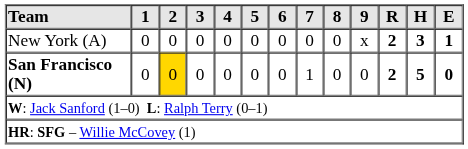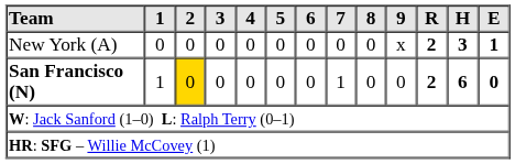 <table border=1 cellspacing=0 width=425 style="margin-left:3em;">
 <tr style="text-align:center; background-color:#e6e6e6;">
 <th align=left width=125>Team</th>
 <th width=25>1</th>
 <th width=25>2</th>
 <th width=25>3</th>
 <th width=25>4</th>
 <th width=25>5</th>
 <th width=25>6</th>
 <th width=25>7</th>
 <th width=25>8</th>
 <th width=25>9</th>
 <th width=25>R</th>
 <th width=25>H</th>
 <th width=25>E</th>
 </tr>
 <tr style="text-align:center;">
 <td align=left>New York (A)</td>
 <td>0</td>
 <td>0</td>
 <td>0</td>
 <td>0</td>
 <td>0</td>
 <td>0</td>
 <td>0</td>
 <td>0</td>
 <td>x</td>
 <td><strong>2</strong></td>
 <td><strong>3</strong></td>
 <td><strong>1</strong></td>
 </tr>
 <tr style="text-align:center;">
 <td align=left><strong>San Francisco (N)</strong></td>
-<td>0</td>
+<td>1</td>
 <td style="background: gold;">0</td>
 <td>0</td>
 <td>0</td>
 <td>0</td>
 <td>0</td>
 <td>1</td>
 <td>0</td>
 <td>0</td>
 <td><strong>2</strong></td>
-<td><strong>5</strong></td>
+<td><strong>6</strong></td>
 <td><strong>0</strong></td>
 </tr>
 <tr style="text-align:left;">
 <td colspan=13><small><strong>W</strong>: <a href='#'>Jack Sanford</a> (1–0)  <strong>L</strong>: <a href='#'>Ralph Terry</a> (0–1)</small></td>
 </tr>
 <tr style="text-align:left;">
 <td colspan=13><small><strong>HR</strong>: <strong>SFG</strong> – <a href='#'>Willie McCovey</a> (1) </small></td>
 </tr>
 </table>
